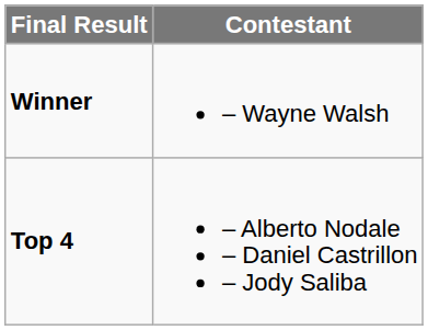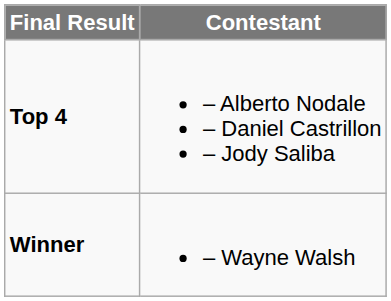 <table class="wikitable"  style="font-size: 95%;">
 <tr>
 <th style="background-color:#787878;color:#FFFFFF;">Final Result</th>
 <th style="background-color:#787878;color:#FFFFFF;">Contestant</th>
 </tr>
 <tr>
+<td><strong>Top 4</strong></td>
+<td><br><ul><li><strong></strong> – Alberto Nodale</li><li><strong></strong> – Daniel Castrillon</li><li><strong></strong> – Jody Saliba</li></ul></td>
+</tr>
+<tr>
 <td><strong>Winner</strong></td>
 <td><br><ul><li><strong></strong> – Wayne Walsh</li></ul></td>
 </tr>
-<tr>
-<td><strong>Top 4</strong></td>
-<td><br><ul><li><strong></strong> – Alberto Nodale</li><li><strong></strong> – Daniel Castrillon</li><li><strong></strong> – Jody Saliba</li></ul></td>
-</tr>
 </table>
